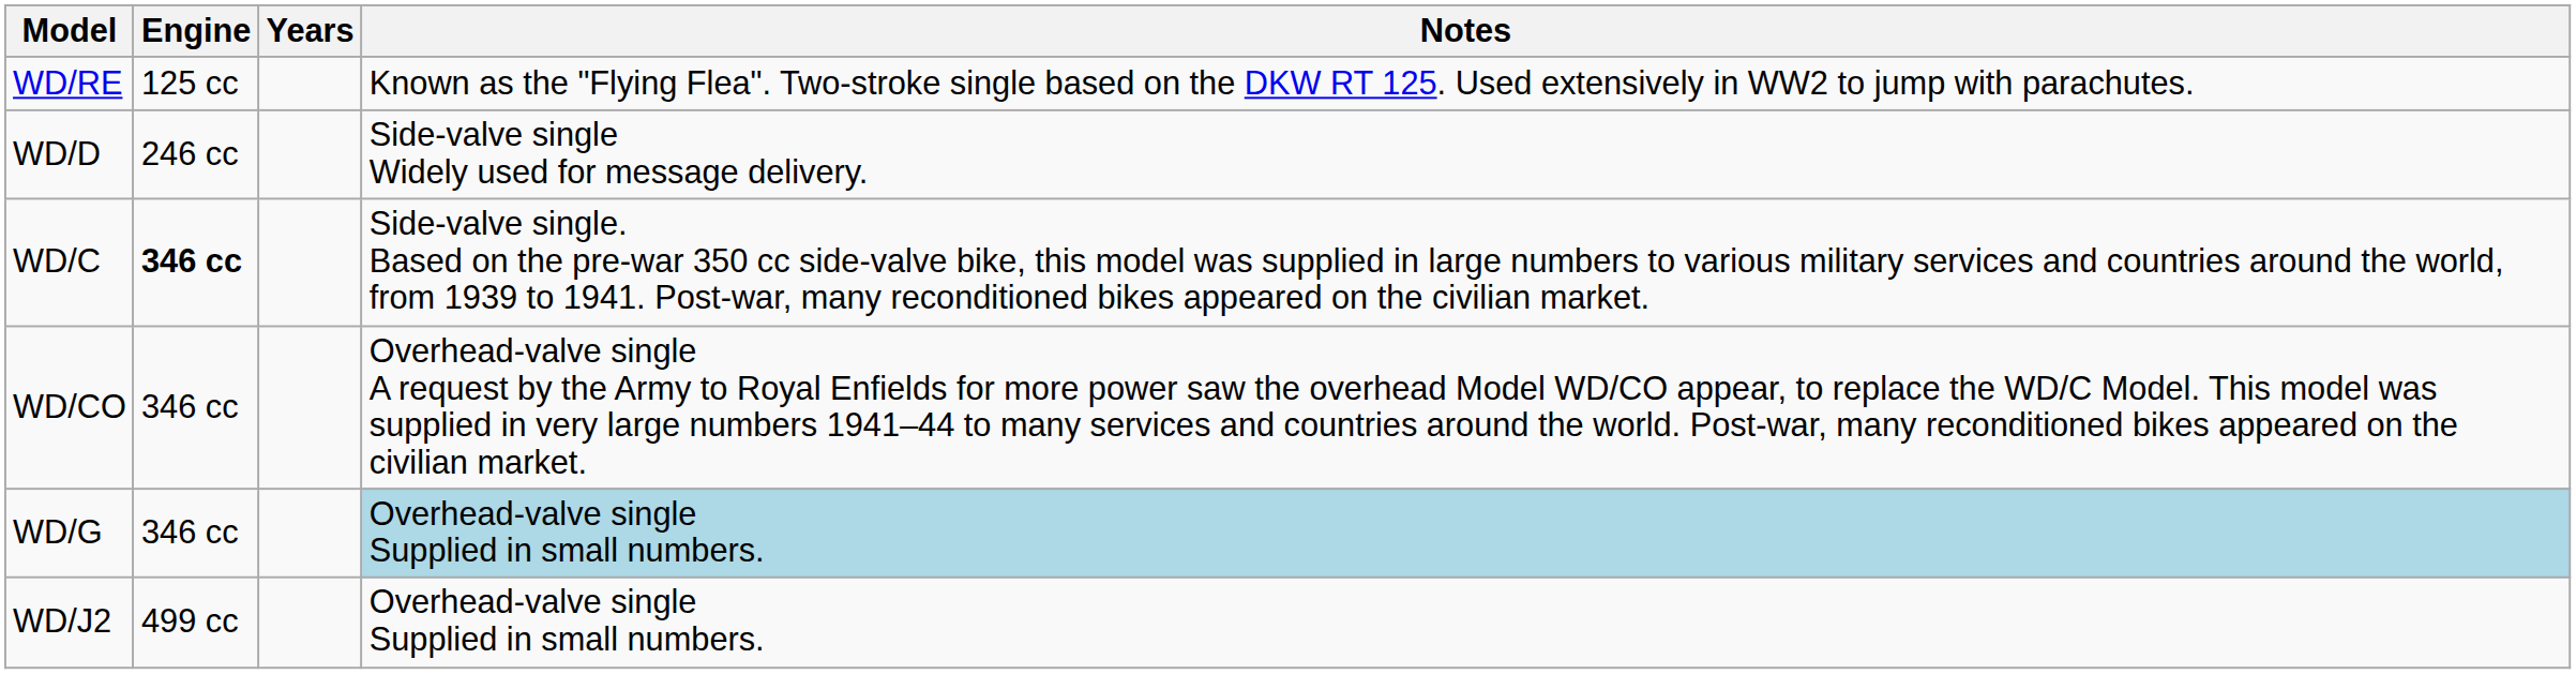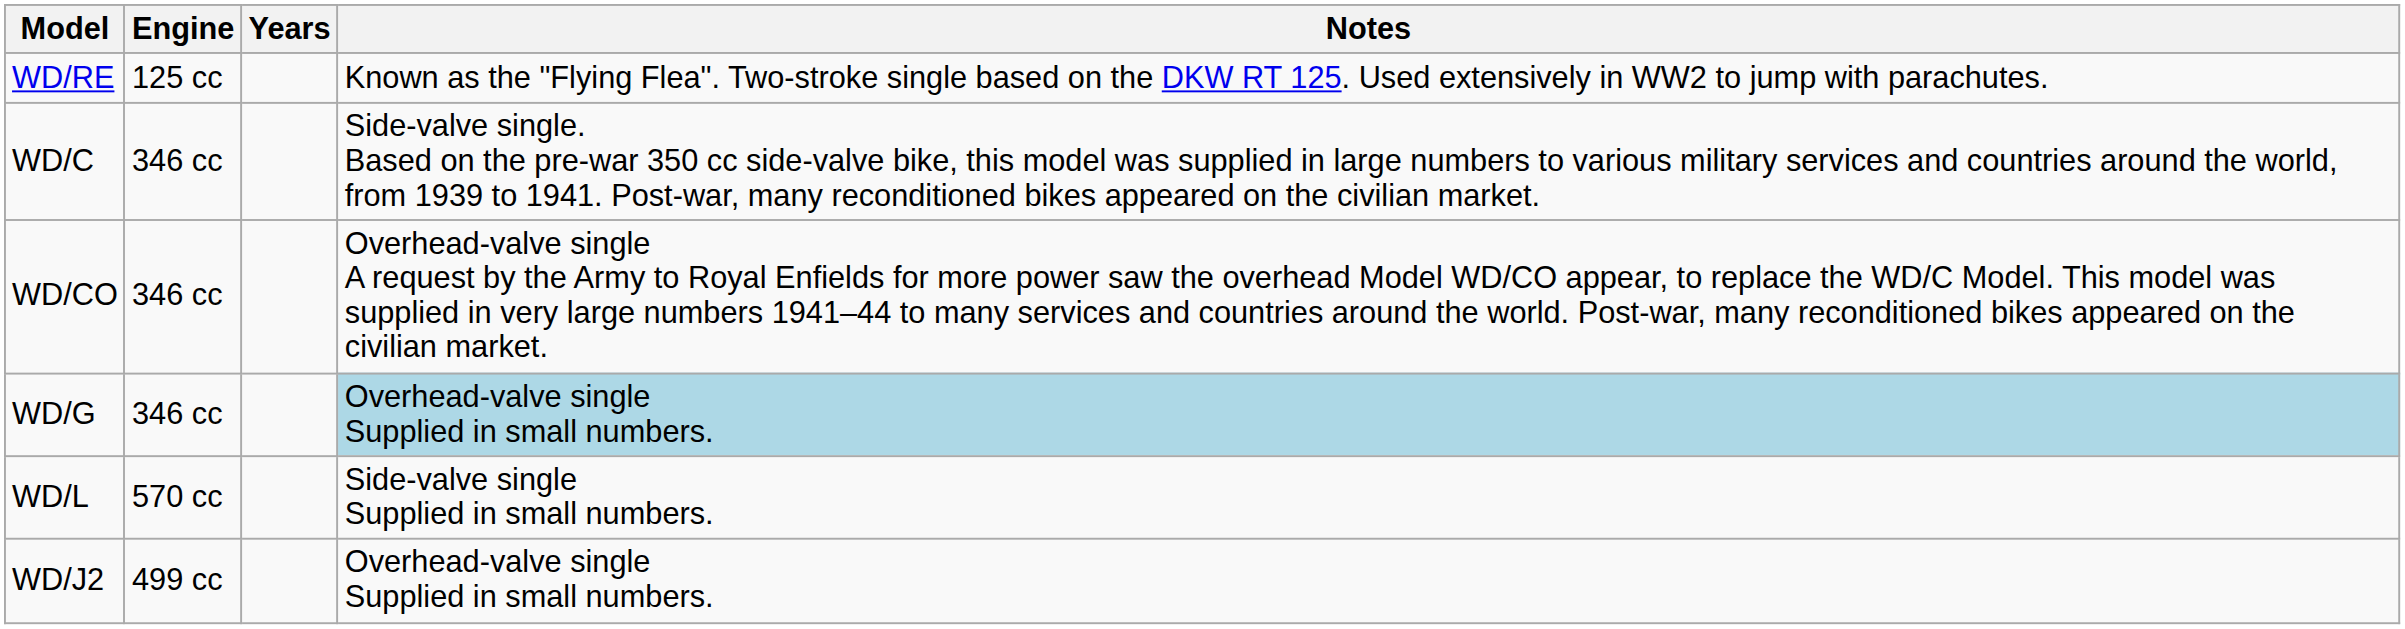 <table class="wikitable">
 <tr>
 <th>Model</th>
 <th>Engine</th>
 <th>Years</th>
 <th>Notes</th>
 </tr>
 <tr>
 <td><a href='#'>WD/RE</a></td>
 <td>125 cc</td>
 <td></td>
 <td>Known as the "Flying Flea". Two-stroke single based on the <a href='#'>DKW RT 125</a>. Used extensively in WW2 to jump with parachutes.</td>
 </tr>
 <tr>
-<td>WD/D</td>
-<td>246 cc</td>
-<td></td>
-<td>Side-valve single<br>Widely used for message delivery.</td>
-</tr>
-<tr>
 <td>WD/C</td>
-<td><strong>346 cc</strong></td>
+<td>346 cc</td>
 <td></td>
 <td>Side-valve single.<br>Based on the pre-war 350 cc side-valve bike, this model was supplied in large numbers to various military services and countries around the world, from 1939 to 1941. Post-war, many reconditioned bikes appeared on the civilian market.</td>
 </tr>
 <tr>
 <td>WD/CO</td>
 <td>346 cc</td>
 <td></td>
 <td>Overhead-valve single<br>A request by the Army to Royal Enfields for more power saw the overhead Model WD/CO appear, to replace the WD/C Model. This model was supplied in very large numbers 1941–44 to many services and countries around the world. Post-war, many reconditioned bikes appeared on the civilian market.</td>
 </tr>
 <tr>
 <td>WD/G</td>
 <td>346 cc</td>
 <td></td>
 <td style="background: lightblue;">Overhead-valve single<br>Supplied in small numbers.</td>
 </tr>
 <tr>
+<td>WD/L</td>
+<td>570 cc</td>
+<td></td>
+<td>Side-valve single<br>Supplied in small numbers.</td>
+</tr>
+<tr>
 <td>WD/J2</td>
 <td>499 cc</td>
 <td></td>
 <td>Overhead-valve single<br>Supplied in small numbers.</td>
 </tr>
 </table>
